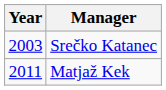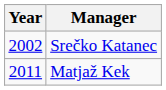 <table class="wikitable">
 <tr>
 <th>Year</th>
 <th>Manager</th>
 </tr>
 <tr>
-<td align=center><a href='#'>2003</a></td>
+<td align=center><a href='#'>2002</a></td>
 <td> <a href='#'>Srečko Katanec</a></td>
 </tr>
 <tr>
 <td align=center><a href='#'>2011</a></td>
 <td> <a href='#'>Matjaž Kek</a></td>
 </tr>
 </table>
